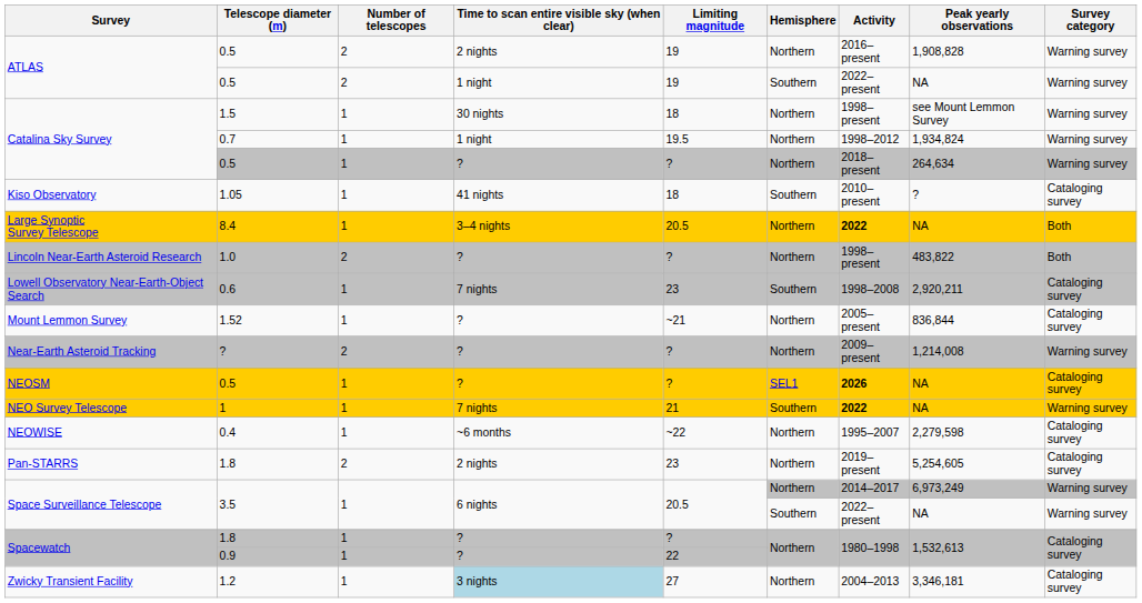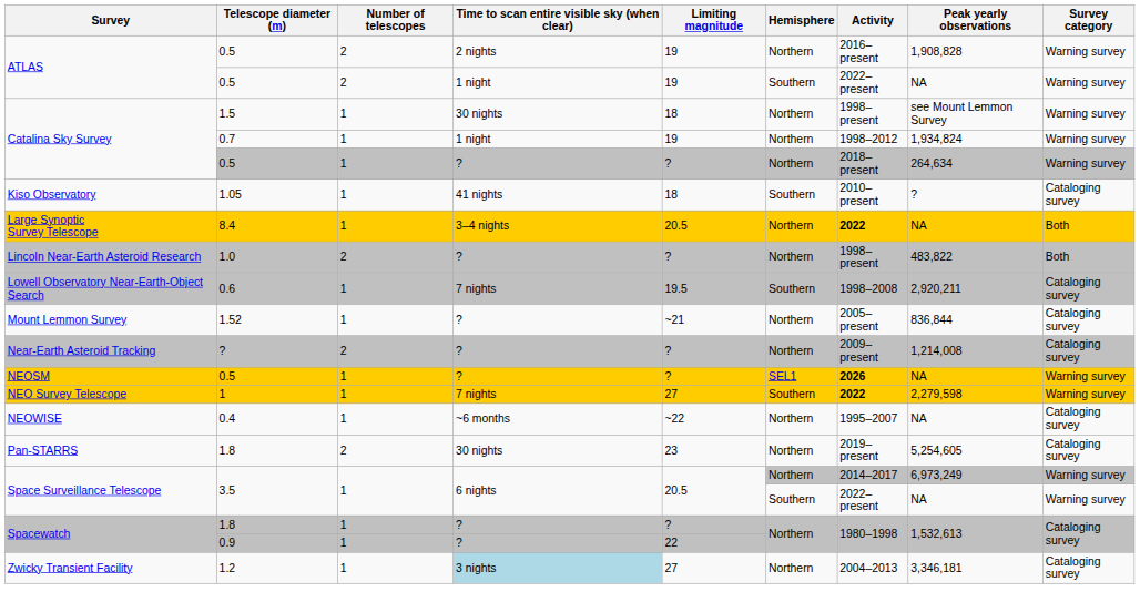 <table class="wikitable sortable">
 <tr>
 <th>Survey</th>
 <th data-sort-type="number">Telescope diameter (<a href='#'>m</a>)</th>
 <th data-sort-type="number">Number of telescopes</th>
 <th data-sort-type="number">Time to scan entire visible sky (when clear)</th>
 <th data-sort-type="number">Limiting <a href='#'>magnitude</a></th>
 <th>Hemisphere</th>
 <th data-sort-type="number">Activity</th>
 <th data-sort-type="number">Peak yearly observations</th>
 <th>Survey category</th>
 </tr>
 <tr>
 <td rowspan=2><a href='#'>ATLAS</a></td>
 <td>0.5</td>
 <td>2</td>
 <td>2 nights</td>
 <td>19</td>
 <td>Northern</td>
 <td>2016–present</td>
 <td>1,908,828</td>
 <td>Warning survey</td>
 </tr>
 <tr>
 <td>0.5</td>
 <td>2</td>
 <td>1 night</td>
 <td>19</td>
 <td>Southern</td>
 <td>2022–present</td>
 <td>NA</td>
 <td>Warning survey</td>
 </tr>
 <tr>
 <td rowspan=3><a href='#'>Catalina Sky Survey</a></td>
 <td>1.5</td>
 <td>1</td>
 <td>30 nights</td>
 <td>18</td>
 <td>Northern</td>
 <td>1998–present</td>
 <td>see Mount Lemmon Survey</td>
 <td>Warning survey</td>
 </tr>
 <tr>
 <td>0.7</td>
 <td>1</td>
 <td>1 night</td>
-<td>19.5</td>
+<td>19</td>
 <td>Northern</td>
 <td>1998–2012</td>
 <td>1,934,824</td>
 <td>Warning survey</td>
 </tr>
 <tr bgcolor="#c0c0c0">
 <td>0.5</td>
 <td>1</td>
 <td>?</td>
 <td>?</td>
 <td>Northern</td>
 <td>2018–present</td>
 <td>264,634</td>
 <td>Warning survey</td>
 </tr>
 <tr>
 <td><a href='#'>Kiso Observatory</a></td>
 <td>1.05</td>
 <td>1</td>
 <td>41 nights</td>
 <td>18</td>
 <td>Southern</td>
 <td>2010–present</td>
 <td>?</td>
 <td>Cataloging survey</td>
 </tr>
 <tr bgcolor="#ffcc00">
 <td><a href='#'>Large Synoptic<br>Survey Telescope</a></td>
 <td>8.4</td>
 <td>1</td>
 <td>3–4 nights</td>
 <td>20.5</td>
 <td>Northern</td>
 <td><strong>2022</strong></td>
 <td>NA</td>
 <td>Both</td>
 </tr>
 <tr bgcolor="#c0c0c0">
 <td><a href='#'>Lincoln Near-Earth Asteroid Research</a></td>
 <td>1.0</td>
 <td>2</td>
 <td>?</td>
 <td>?</td>
 <td>Northern</td>
 <td>1998–present</td>
 <td>483,822</td>
 <td>Both</td>
 </tr>
 <tr bgcolor="#c0c0c0">
 <td><a href='#'>Lowell Observatory Near-Earth-Object Search</a></td>
 <td>0.6</td>
 <td>1</td>
 <td>7 nights</td>
-<td>23</td>
+<td>19.5</td>
 <td>Southern</td>
 <td>1998–2008</td>
 <td>2,920,211</td>
 <td>Cataloging survey</td>
 </tr>
 <tr>
 <td><a href='#'>Mount Lemmon Survey</a></td>
 <td>1.52</td>
 <td>1</td>
 <td>?</td>
 <td>~21</td>
 <td>Northern</td>
 <td>2005–present</td>
 <td>836,844</td>
 <td>Cataloging survey</td>
 </tr>
 <tr bgcolor="#c0c0c0">
 <td><a href='#'>Near-Earth Asteroid Tracking</a></td>
 <td>?</td>
 <td>2</td>
 <td>?</td>
 <td>?</td>
 <td>Northern</td>
 <td>2009–present</td>
 <td>1,214,008</td>
-<td>Warning survey</td>
+<td>Cataloging survey</td>
 </tr>
 <tr bgcolor="#ffcc00">
 <td><a href='#'>NEOSM</a></td>
 <td>0.5</td>
 <td>1</td>
 <td>?</td>
 <td>?</td>
 <td><a href='#'>SEL1</a></td>
 <td><strong>2026</strong></td>
 <td>NA</td>
-<td>Cataloging survey</td>
+<td>Warning survey</td>
 </tr>
 <tr bgcolor="#ffcc00">
 <td><a href='#'>NEO Survey Telescope</a></td>
 <td>1</td>
 <td>1</td>
 <td>7 nights</td>
-<td>21</td>
+<td>27</td>
 <td>Southern</td>
 <td><strong>2022</strong></td>
-<td>NA</td>
+<td>2,279,598</td>
 <td>Warning survey</td>
 </tr>
 <tr>
 <td><a href='#'>NEOWISE</a></td>
 <td>0.4</td>
 <td>1</td>
 <td>~6 months</td>
 <td>~22</td>
 <td>Northern</td>
 <td>1995–2007</td>
-<td>2,279,598</td>
+<td>NA</td>
 <td>Cataloging survey</td>
 </tr>
 <tr>
 <td><a href='#'>Pan-STARRS</a></td>
 <td>1.8</td>
 <td>2</td>
-<td>2 nights</td>
+<td>30 nights</td>
 <td>23</td>
 <td>Northern</td>
 <td>2019–present</td>
 <td>5,254,605</td>
 <td>Cataloging survey</td>
 </tr>
 <tr>
 <td rowspan=2><a href='#'>Space Surveillance Telescope</a></td>
 <td rowspan=2>3.5</td>
 <td rowspan=2>1</td>
 <td rowspan=2>6 nights</td>
 <td rowspan=2>20.5</td>
 <td bgcolor="#c0c0c0">Northern</td>
 <td bgcolor="#c0c0c0">2014–2017</td>
 <td bgcolor="#c0c0c0">6,973,249</td>
 <td bgcolor="#c0c0c0">Warning survey</td>
 </tr>
 <tr>
 <td>Southern</td>
 <td>2022–present</td>
 <td>NA</td>
 <td>Warning survey</td>
 </tr>
 <tr bgcolor="#c0c0c0">
 <td rowspan=2><a href='#'>Spacewatch</a></td>
 <td>1.8</td>
 <td>1</td>
 <td>?</td>
 <td>?</td>
 <td rowspan=2>Northern</td>
 <td rowspan=2>1980–1998</td>
 <td rowspan=2>1,532,613</td>
 <td rowspan=2>Cataloging survey</td>
 </tr>
 <tr bgcolor="#c0c0c0">
 <td>0.9</td>
 <td>1</td>
 <td>?</td>
 <td>22</td>
 </tr>
 <tr>
 <td><a href='#'>Zwicky Transient Facility</a></td>
 <td>1.2</td>
 <td>1</td>
 <td style="background: lightblue;">3 nights</td>
 <td>27</td>
 <td>Northern</td>
 <td>2004–2013</td>
 <td>3,346,181</td>
 <td>Cataloging survey</td>
 </tr>
 </table>
